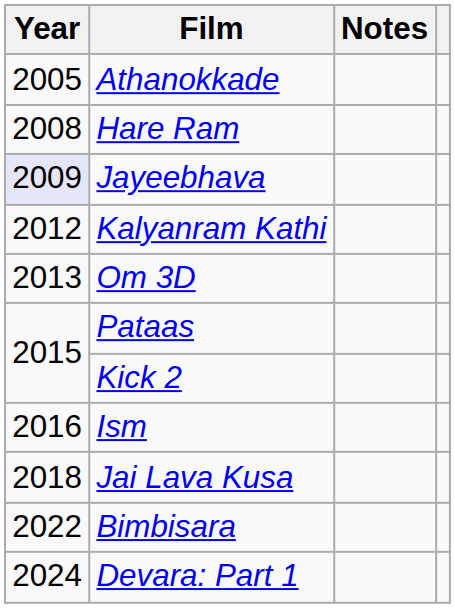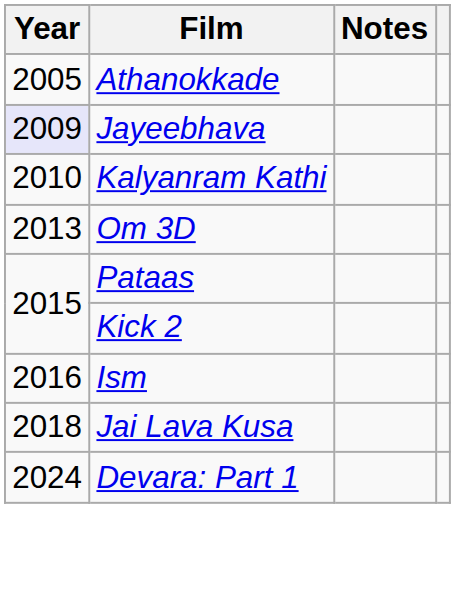 <table class="wikitable">
 <tr>
 <th>Year</th>
 <th>Film</th>
 <th>Notes</th>
 <th></th>
 </tr>
 <tr>
 <td>2005</td>
 <td><em><a href='#'>Athanokkade</a></em></td>
 <td></td>
 <td></td>
 </tr>
 <tr>
-<td>2008</td>
-<td><em><a href='#'>Hare Ram</a></em></td>
-<td></td>
-<td></td>
-</tr>
-<tr>
 <td style="background: lavender;">2009</td>
 <td><em><a href='#'>Jayeebhava</a></em></td>
 <td></td>
 <td></td>
 </tr>
 <tr>
-<td>2012</td>
+<td>2010</td>
 <td><em><a href='#'>Kalyanram Kathi</a></em></td>
 <td></td>
 <td></td>
 </tr>
 <tr>
 <td>2013</td>
 <td><em><a href='#'>Om 3D</a></em></td>
 <td></td>
 <td></td>
 </tr>
 <tr>
 <td rowspan="2">2015</td>
 <td><em><a href='#'>Pataas</a></em></td>
 <td></td>
 <td></td>
 </tr>
 <tr>
 <td><em><a href='#'>Kick 2</a></em></td>
 <td></td>
 <td></td>
 </tr>
 <tr>
 <td>2016</td>
 <td><em><a href='#'>Ism</a></em></td>
 <td></td>
 <td></td>
 </tr>
 <tr>
 <td>2018</td>
 <td><em><a href='#'>Jai Lava Kusa</a></em></td>
 <td></td>
 <td></td>
 </tr>
 <tr>
-<td>2022</td>
-<td><em><a href='#'>Bimbisara</a></em></td>
-<td></td>
-<td></td>
-</tr>
-<tr>
 <td>2024</td>
 <td><em><a href='#'>Devara: Part 1</a></em></td>
 <td></td>
 <td></td>
 </tr>
 </table>
